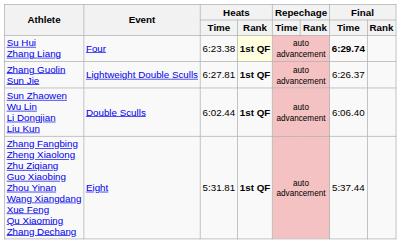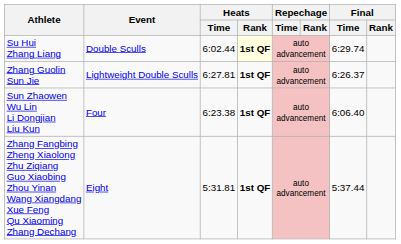 <table class=wikitable style="font-size:90%">
 <tr>
 <th rowspan=2>Athlete</th>
 <th rowspan=2>Event</th>
 <th colspan=2>Heats</th>
 <th colspan=2>Repechage</th>
 <th colspan=2>Final</th>
 </tr>
 <tr>
 <th>Time</th>
 <th>Rank</th>
 <th>Time</th>
 <th>Rank</th>
 <th>Time</th>
 <th>Rank</th>
 </tr>
 <tr>
 <td><a href='#'>Su Hui</a><br><a href='#'>Zhang Liang</a></td>
-<td><a href='#'>Four</a></td>
-<td align=center>6:23.38</td>
+<td><a href='#'>Double Sculls</a></td>
+<td align=center>6:02.44</td>
 <td align=center style="background: lightyellow;"><strong>1st QF</strong></td>
 <td colspan="2" style="text-align:center; background:#f4c2c2;"><small>auto<br>advancement</small></td>
-<td align=center><strong>6:29.74</strong></td>
+<td align=center>6:29.74</td>
 <td align=center></td>
 </tr>
 <tr>
 <td><a href='#'>Zhang Guolin</a><br><a href='#'>Sun Jie</a></td>
 <td><a href='#'>Lightweight Double Sculls</a></td>
 <td align=center>6:27.81</td>
 <td align=center><strong>1st QF</strong></td>
 <td colspan="2" style="text-align:center; background:#f4c2c2;"><small>auto<br>advancement</small></td>
 <td align=center>6:26.37</td>
 <td align=center></td>
 </tr>
 <tr>
 <td><a href='#'>Sun Zhaowen</a><br><a href='#'>Wu Lin</a><br><a href='#'>Li Dongjian</a><br><a href='#'>Liu Kun</a></td>
-<td><a href='#'>Double Sculls</a></td>
-<td align=center>6:02.44</td>
+<td><a href='#'>Four</a></td>
+<td align=center>6:23.38</td>
 <td align=center><strong>1st QF</strong></td>
 <td colspan="2" style="text-align:center; background:#f4c2c2;"><small>auto<br>advancement</small></td>
 <td align=center>6:06.40</td>
 <td align=center></td>
 </tr>
 <tr>
 <td><a href='#'>Zhang Fangbing</a><br><a href='#'>Zheng Xiaolong</a><br><a href='#'>Zhu Ziqiang</a><br><a href='#'>Guo Xiaobing</a><br><a href='#'>Zhou Yinan</a><br><a href='#'>Wang Xiangdang</a><br><a href='#'>Xue Feng</a><br><a href='#'>Qu Xiaoming</a><br><a href='#'>Zhang Dechang</a></td>
 <td><a href='#'>Eight</a></td>
 <td align=center>5:31.81</td>
 <td align=center><strong>1st QF</strong></td>
 <td colspan="2" style="text-align:center; background:#f4c2c2;"><small>auto<br>advancement</small></td>
 <td align=center>5:37.44</td>
 <td align=center></td>
 </tr>
 </table>
